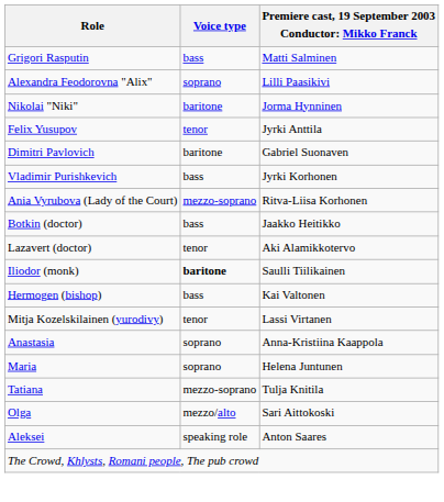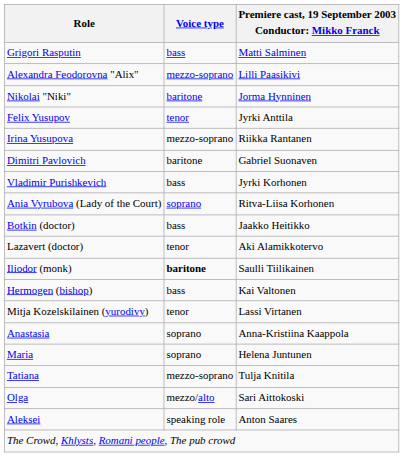 <table class="wikitable" style="font-size:90%; line-height:1.5">
 <tr>
 <th>Role</th>
 <th><a href='#'>Voice type</a></th>
 <th>Premiere cast, 19 September 2003<br>Conductor: <a href='#'>Mikko Franck</a></th>
 </tr>
 <tr>
 <td><a href='#'>Grigori Rasputin</a></td>
 <td><a href='#'>bass</a></td>
 <td><a href='#'>Matti Salminen</a></td>
 </tr>
 <tr>
 <td><a href='#'>Alexandra Feodorovna</a> "Alix"</td>
-<td><a href='#'>soprano</a></td>
+<td><a href='#'>mezzo-soprano</a></td>
 <td><a href='#'>Lilli Paasikivi</a></td>
 </tr>
 <tr>
 <td><a href='#'>Nikolai</a> "Niki"</td>
 <td><a href='#'>baritone</a></td>
 <td><a href='#'>Jorma Hynninen</a></td>
 </tr>
 <tr>
 <td><a href='#'>Felix Yusupov</a></td>
 <td><a href='#'>tenor</a></td>
 <td>Jyrki Anttila</td>
 </tr>
 <tr>
+<td><a href='#'>Irina Yusupova</a></td>
+<td>mezzo-soprano</td>
+<td>Riikka Rantanen</td>
+</tr>
+<tr>
 <td><a href='#'>Dimitri Pavlovich</a></td>
 <td>baritone</td>
 <td>Gabriel Suonaven</td>
 </tr>
 <tr>
 <td><a href='#'>Vladimir Purishkevich</a></td>
 <td>bass</td>
 <td>Jyrki Korhonen</td>
 </tr>
 <tr>
 <td><a href='#'>Ania Vyrubova</a> (Lady of the Court)</td>
-<td><a href='#'>mezzo-soprano</a></td>
+<td><a href='#'>soprano</a></td>
 <td>Ritva-Liisa Korhonen</td>
 </tr>
 <tr>
 <td><a href='#'>Botkin</a> (doctor)</td>
 <td>bass</td>
 <td>Jaakko Heitikko</td>
 </tr>
 <tr>
 <td>Lazavert (doctor)</td>
 <td>tenor</td>
 <td>Aki Alamikkotervo</td>
 </tr>
 <tr>
 <td><a href='#'>Iliodor</a> (monk)</td>
 <td><strong>baritone</strong></td>
 <td>Saulli Tiilikainen</td>
 </tr>
 <tr>
 <td><a href='#'>Hermogen</a> (<a href='#'>bishop</a>)</td>
 <td>bass</td>
 <td>Kai Valtonen</td>
 </tr>
 <tr>
 <td>Mitja Kozelskilainen (<a href='#'>yurodivy</a>)</td>
 <td>tenor</td>
 <td>Lassi Virtanen</td>
 </tr>
 <tr>
 <td><a href='#'>Anastasia</a></td>
 <td>soprano</td>
 <td>Anna-Kristiina Kaappola</td>
 </tr>
 <tr>
 <td><a href='#'>Maria</a></td>
 <td>soprano</td>
 <td>Helena Juntunen</td>
 </tr>
 <tr>
 <td><a href='#'>Tatiana</a></td>
 <td>mezzo-soprano</td>
 <td>Tulja Knitila</td>
 </tr>
 <tr>
 <td><a href='#'>Olga</a></td>
 <td>mezzo/<a href='#'>alto</a></td>
 <td>Sari Aittokoski</td>
 </tr>
 <tr>
 <td><a href='#'>Aleksei</a></td>
 <td>speaking role</td>
 <td>Anton Saares</td>
 </tr>
 <tr>
 <td colspan="3"><em>The Crowd, <a href='#'>Khlysts</a>, <a href='#'>Romani people</a>, The pub crowd</td>
 </tr>
 </table>
